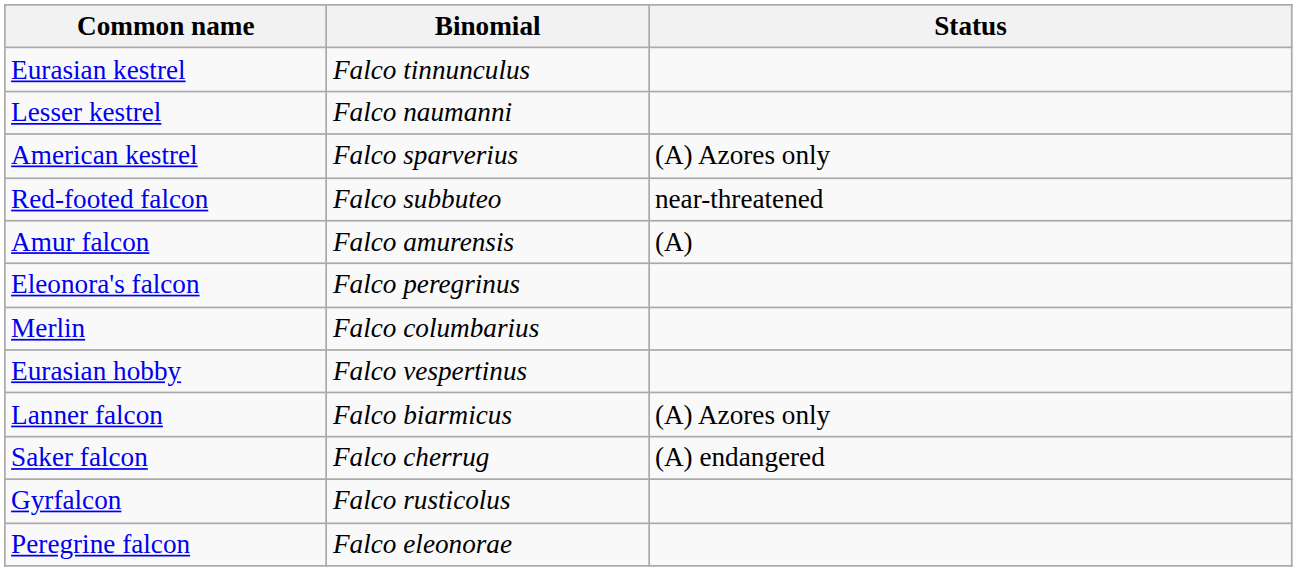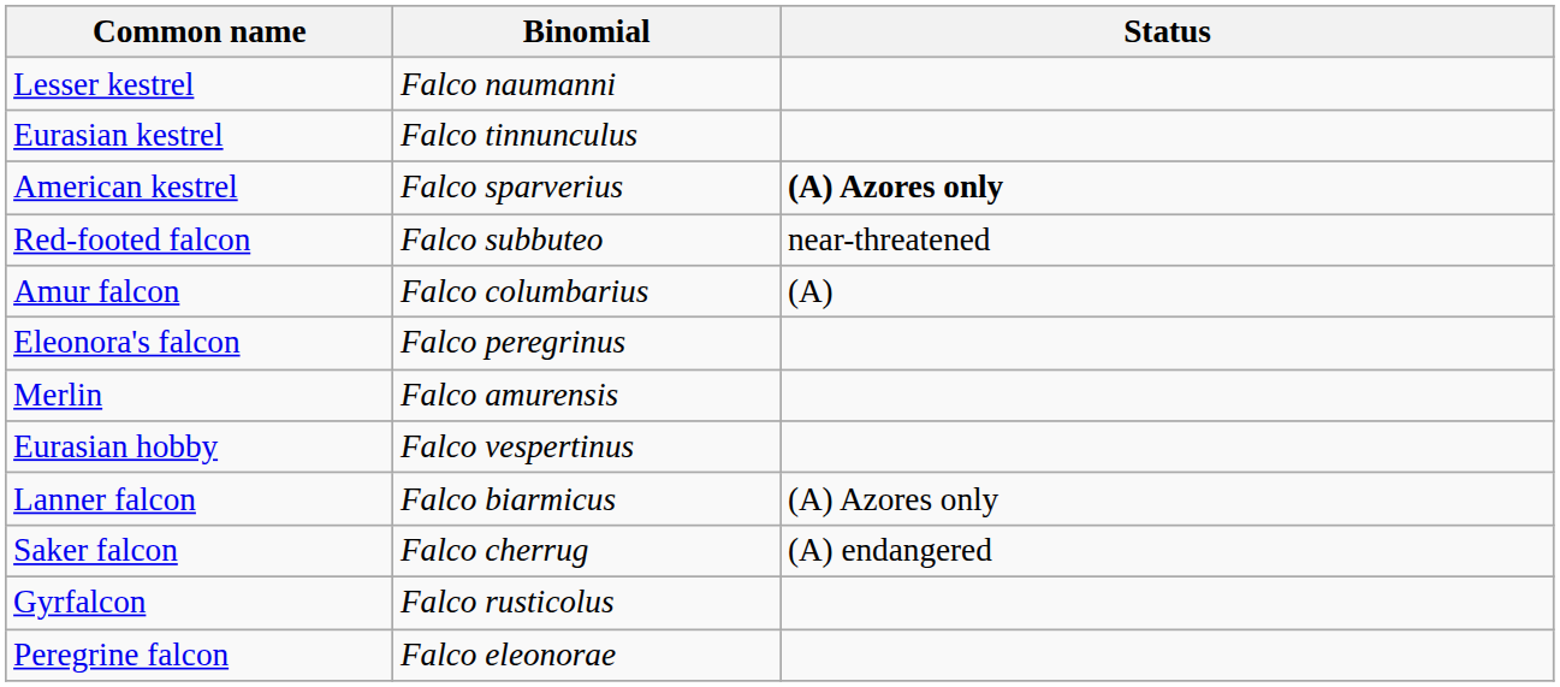 <table width=60% class="wikitable">
 <tr>
 <th width=15%>Common name</th>
 <th width=15%>Binomial</th>
 <th width=30%>Status</th>
 </tr>
 <tr>
+<td><a href='#'>Lesser kestrel</a></td>
+<td><em>Falco naumanni</em></td>
+<td></td>
+</tr>
+<tr>
 <td><a href='#'>Eurasian kestrel</a></td>
 <td><em>Falco tinnunculus</em></td>
 <td></td>
 </tr>
 <tr>
-<td><a href='#'>Lesser kestrel</a></td>
-<td><em>Falco naumanni</em></td>
-<td></td>
-</tr>
-<tr>
 <td><a href='#'>American kestrel</a></td>
 <td><em>Falco sparverius</em></td>
-<td>(A) Azores only</td>
+<td><strong>(A) Azores only</strong></td>
 </tr>
 <tr>
 <td><a href='#'>Red-footed falcon</a></td>
 <td><em>Falco subbuteo</em></td>
 <td>near-threatened</td>
 </tr>
 <tr>
 <td><a href='#'>Amur falcon</a></td>
-<td><em>Falco amurensis</em></td>
+<td><em>Falco columbarius</em></td>
 <td>(A)</td>
 </tr>
 <tr>
 <td><a href='#'>Eleonora's falcon</a></td>
 <td><em>Falco peregrinus</em></td>
 <td></td>
 </tr>
 <tr>
 <td><a href='#'>Merlin</a></td>
-<td><em>Falco columbarius</em></td>
+<td><em>Falco amurensis</em></td>
 <td></td>
 </tr>
 <tr>
 <td><a href='#'>Eurasian hobby</a></td>
 <td><em>Falco vespertinus</em></td>
 <td></td>
 </tr>
 <tr>
 <td><a href='#'>Lanner falcon</a></td>
 <td><em>Falco biarmicus</em></td>
 <td>(A) Azores only</td>
 </tr>
 <tr>
 <td><a href='#'>Saker falcon</a></td>
 <td><em>Falco cherrug</em></td>
 <td>(A) endangered</td>
 </tr>
 <tr>
 <td><a href='#'>Gyrfalcon</a></td>
 <td><em>Falco rusticolus</em></td>
 <td></td>
 </tr>
 <tr>
 <td><a href='#'>Peregrine falcon</a></td>
 <td><em>Falco eleonorae</em></td>
 <td></td>
 </tr>
 </table>
